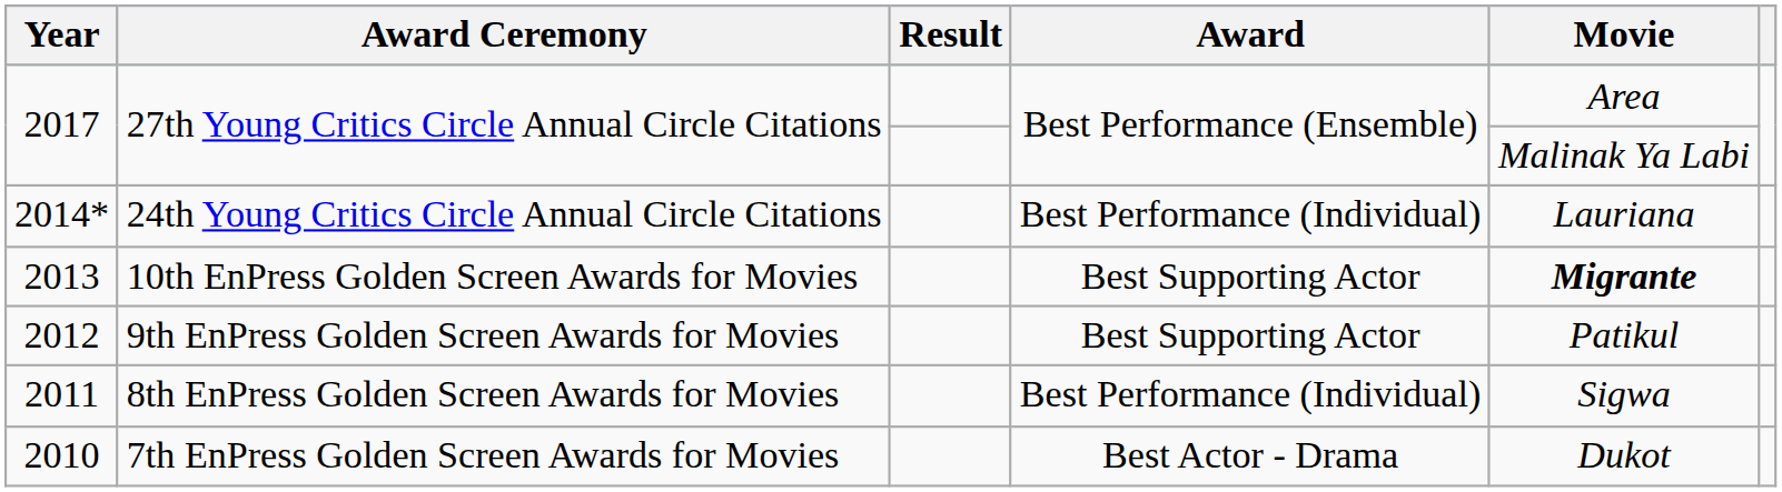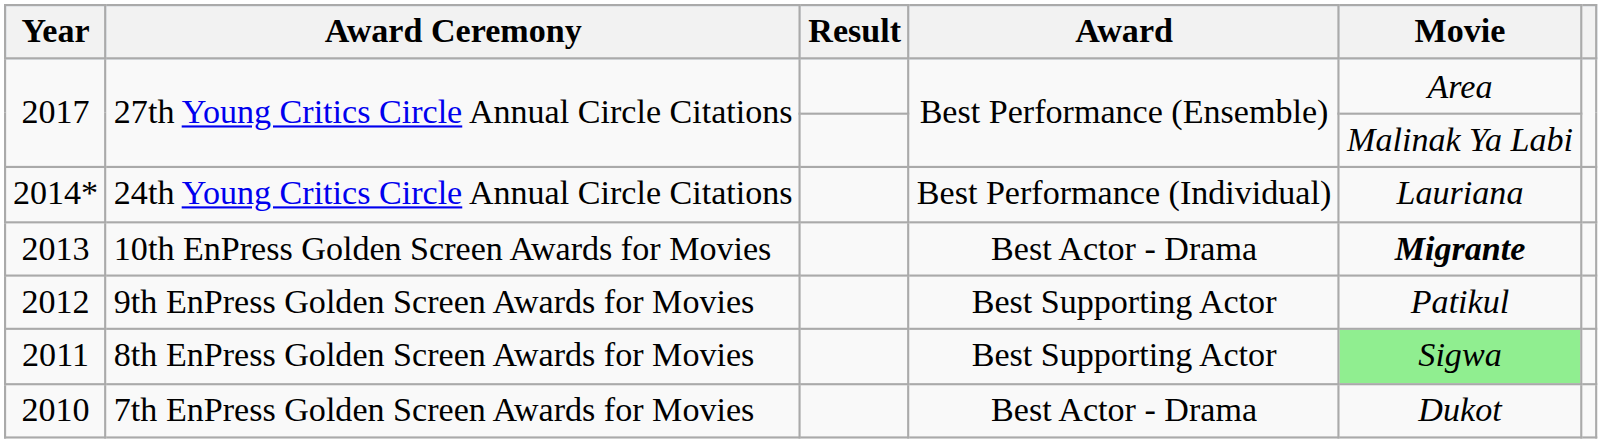 <table class="wikitable sortable">
 <tr style="background:#b0c4de; text-align:center;">
 <th>Year</th>
 <th>Award Ceremony</th>
 <th>Result</th>
 <th>Award</th>
 <th>Movie</th>
 <th></th>
 </tr>
 <tr>
 <td rowspan="2" align="center">2017</td>
 <td rowspan="2">27th <a href='#'>Young Critics Circle</a> Annual Circle Citations</td>
 <td></td>
 <td rowspan="2" align="center">Best Performance (Ensemble)</td>
 <td align="center"><em>Area</em></td>
 <td rowspan="2"></td>
 </tr>
 <tr>
 <td></td>
 <td><em>Malinak Ya Labi</em></td>
 </tr>
 <tr>
 <td align="center">2014*</td>
 <td>24th <a href='#'>Young Critics Circle</a> Annual Circle Citations</td>
 <td></td>
 <td>Best Performance (Individual)</td>
 <td align="center"><em>Lauriana</em></td>
 <td></td>
 </tr>
 <tr>
 <td align="center">2013</td>
 <td>10th EnPress Golden Screen Awards for Movies</td>
 <td></td>
-<td align="center">Best Supporting Actor</td>
+<td align="center">Best Actor - Drama</td>
 <td align="center"><strong><em>Migrante</em></strong></td>
 <td></td>
 </tr>
 <tr>
 <td align="center">2012</td>
 <td>9th EnPress Golden Screen Awards for Movies</td>
 <td></td>
 <td align="center">Best Supporting Actor</td>
 <td align="center"><em>Patikul</em></td>
 <td></td>
 </tr>
 <tr>
 <td align="center">2011</td>
 <td>8th EnPress Golden Screen Awards for Movies</td>
 <td></td>
-<td>Best Performance (Individual)</td>
-<td align="center"><em>Sigwa</em></td>
+<td align="center">Best Supporting Actor</td>
+<td align="center" style="background: lightgreen;"><em>Sigwa</em></td>
 <td></td>
 </tr>
 <tr>
 <td align="center">2010</td>
 <td>7th EnPress Golden Screen Awards for Movies</td>
 <td></td>
 <td align="center">Best Actor - Drama</td>
 <td align="center"><em>Dukot</em></td>
 <td></td>
 </tr>
 </table>
